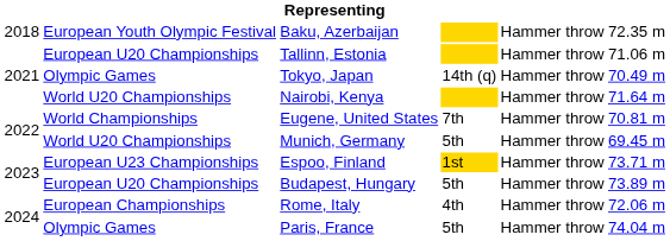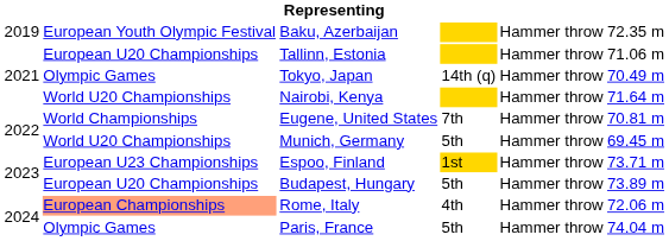 <table>
 <tr>
 <th colspan="6">Representing </th>
 </tr>
 <tr>
-<td>2018</td>
+<td>2019</td>
 <td><a href='#'>European Youth Olympic Festival</a></td>
 <td><a href='#'>Baku, Azerbaijan </a></td>
 <td bgcolor=gold></td>
 <td>Hammer throw</td>
 <td>72.35 m</td>
 </tr>
 <tr>
 <td rowspan=3>2021</td>
 <td><a href='#'>European U20 Championships</a></td>
 <td><a href='#'>Tallinn, Estonia</a></td>
 <td bgcolor=gold></td>
 <td>Hammer throw</td>
 <td>71.06 m</td>
 </tr>
 <tr>
 <td><a href='#'>Olympic Games</a></td>
 <td><a href='#'>Tokyo, Japan</a></td>
 <td>14th (q)</td>
 <td>Hammer throw</td>
 <td><a href='#'>70.49 m</a></td>
 </tr>
 <tr>
 <td><a href='#'>World U20 Championships</a></td>
 <td><a href='#'>Nairobi, Kenya</a></td>
 <td bgcolor=gold></td>
 <td>Hammer throw</td>
 <td><a href='#'>71.64 m</a></td>
 </tr>
 <tr>
 <td rowspan=2>2022</td>
 <td><a href='#'>World Championships</a></td>
 <td><a href='#'>Eugene, United States</a></td>
 <td>7th</td>
 <td>Hammer throw</td>
 <td><a href='#'>70.81 m</a></td>
 </tr>
 <tr>
 <td><a href='#'>World U20 Championships</a></td>
 <td><a href='#'>Munich, Germany</a></td>
 <td>5th</td>
 <td>Hammer throw</td>
 <td><a href='#'>69.45 m</a></td>
 </tr>
 <tr>
 <td rowspan=2>2023</td>
 <td><a href='#'>European  U23 Championships</a></td>
 <td><a href='#'>Espoo, Finland</a></td>
 <td bgcolor=gold>1st</td>
 <td>Hammer throw</td>
 <td><a href='#'>73.71 m</a></td>
 </tr>
 <tr>
 <td><a href='#'>European U20 Championships</a></td>
 <td><a href='#'>Budapest, Hungary</a></td>
 <td>5th</td>
 <td>Hammer throw</td>
 <td><a href='#'>73.89 m</a></td>
 </tr>
 <tr>
 <td rowspan=2>2024</td>
-<td><a href='#'>European Championships</a></td>
+<td style="background: lightsalmon;"><a href='#'>European Championships</a></td>
 <td><a href='#'>Rome, Italy</a></td>
 <td>4th</td>
 <td>Hammer throw</td>
 <td><a href='#'>72.06 m</a></td>
 </tr>
 <tr>
 <td><a href='#'>Olympic Games</a></td>
 <td><a href='#'>Paris, France</a></td>
 <td>5th</td>
 <td>Hammer throw</td>
 <td><a href='#'>74.04 m</a></td>
 </tr>
 </table>
